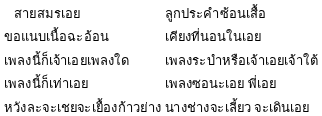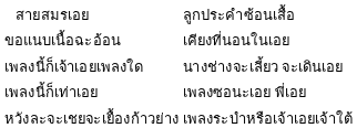 <table align="center">
 <tr>
 </tr>
 <tr>
 <td>   สายสมรเอย</td>
 <td>ลูกประคำซ้อนเสื้อ</td>
 </tr>
 <tr>
 <td>ขอแนบเนื้อฉะอ้อน</td>
 <td>เคียงที่นอนในเอย</td>
 </tr>
 <tr>
 <td>เพลงนี้ก็เจ้าเอยเพลงใด</td>
-<td>เพลงระบำหรือเจ้าเอยเจ้าใต้</td>
+<td>นางช่างจะเลี้ยว จะเดินเอย</td>
 </tr>
 <tr>
 <td>เพลงนี้ก็เท่าเอย</td>
 <td>เพลงซอนะเอย พี่เอย</td>
 </tr>
 <tr>
 <td>หวังละจะเชยจะเยื้องก้าวย่าง</td>
-<td>นางช่างจะเลี้ยว จะเดินเอย</td>
+<td>เพลงระบำหรือเจ้าเอยเจ้าใต้</td>
 </tr>
 </table>
